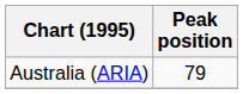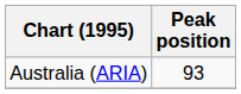 <table class="wikitable sortable">
 <tr>
 <th>Chart (1995)</th>
 <th>Peak<br>position</th>
 </tr>
 <tr>
 <td>Australia (<a href='#'>ARIA</a>)</td>
-<td align="center">79</td>
+<td align="center">93</td>
 </tr>
 <tr>
 </tr>
 <tr>
 </tr>
 <tr>
 </tr>
 <tr>
 </tr>
 <tr>
 </tr>
 <tr>
 </tr>
 <tr>
 </tr>
 <tr>
 </tr>
 <tr>
 </tr>
 <tr>
 </tr>
 <tr>
 </tr>
 <tr>
 </tr>
 <tr>
 </tr>
 <tr>
 </tr>
 <tr>
 </tr>
 </table>
